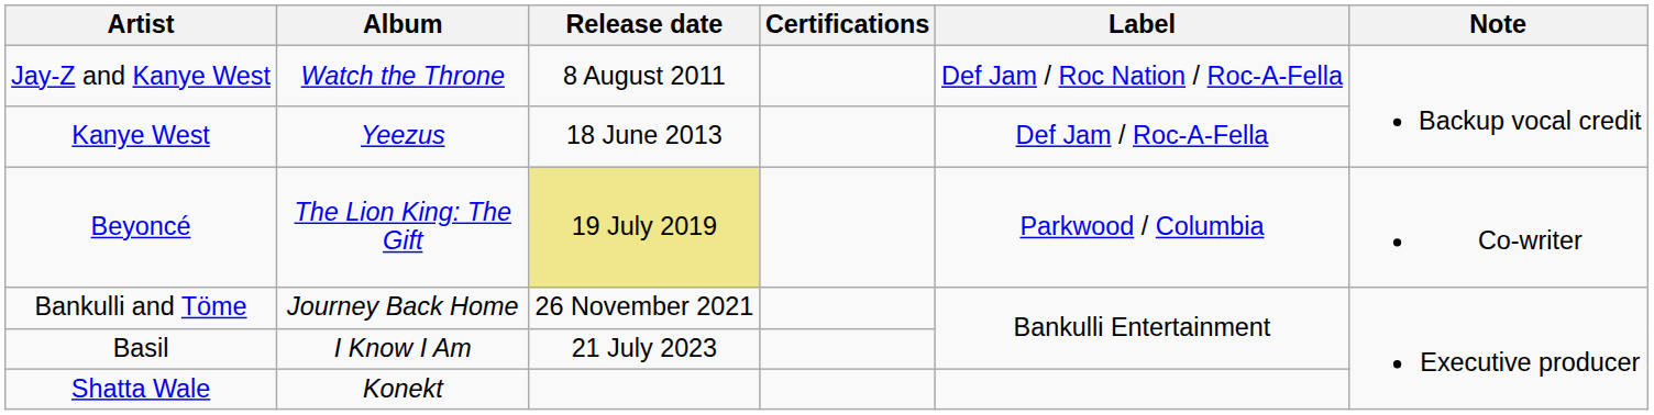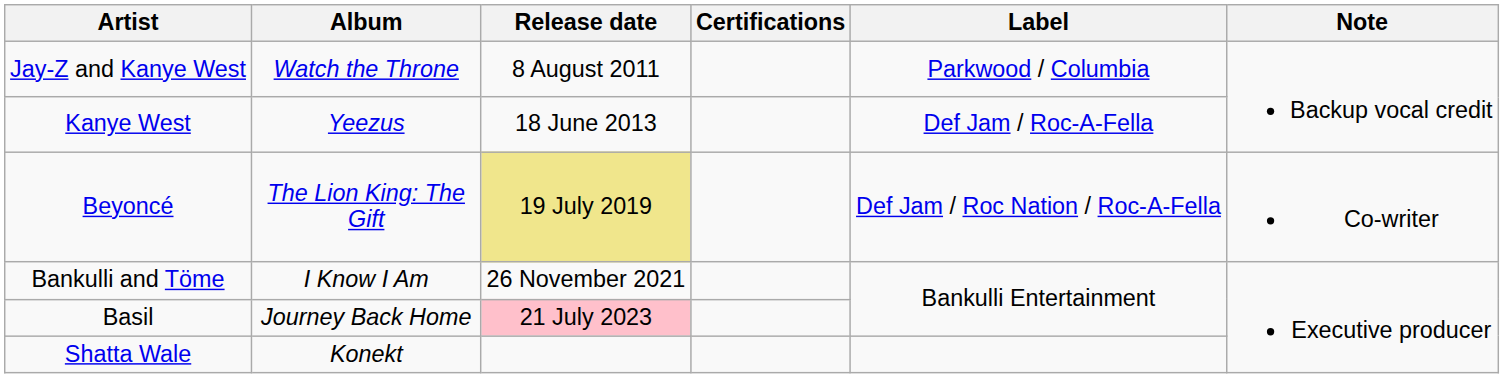 <table class="wikitable plainrowheaders" style="text-align:center;" border="1">
 <tr>
 <th>Artist</th>
 <th width="150">Album</th>
 <th>Release date</th>
 <th>Certifications</th>
 <th>Label</th>
 <th>Note</th>
 </tr>
 <tr>
 <td><a href='#'>Jay-Z</a> and <a href='#'>Kanye West</a></td>
 <td><em><a href='#'>Watch the Throne</a></em></td>
 <td>8 August 2011</td>
 <td></td>
-<td><a href='#'>Def Jam</a> / <a href='#'>Roc Nation</a> / <a href='#'>Roc-A-Fella</a></td>
+<td><a href='#'>Parkwood</a> / <a href='#'>Columbia</a></td>
 <td rowspan="2"><br><ul><li>Backup vocal credit</li></ul></td>
 </tr>
 <tr>
 <td><a href='#'>Kanye West</a></td>
 <td><em><a href='#'>Yeezus</a></em></td>
 <td>18 June 2013</td>
 <td></td>
 <td><a href='#'>Def Jam</a> / <a href='#'>Roc-A-Fella</a></td>
 </tr>
 <tr>
 <td><a href='#'>Beyoncé</a></td>
 <td><em><a href='#'>The Lion King: The Gift</a></em></td>
 <td style="background: khaki;">19 July 2019</td>
 <td></td>
-<td><a href='#'>Parkwood</a> / <a href='#'>Columbia</a></td>
+<td><a href='#'>Def Jam</a> / <a href='#'>Roc Nation</a> / <a href='#'>Roc-A-Fella</a></td>
 <td><br><ul><li>Co-writer</li></ul></td>
 </tr>
 <tr>
 <td>Bankulli and <a href='#'>Töme</a></td>
-<td><em>Journey Back Home</em></td>
+<td><em>I Know I Am</em></td>
 <td>26 November 2021</td>
 <td></td>
 <td rowspan="2">Bankulli Entertainment</td>
 <td rowspan="3"><br><ul><li>Executive producer</li></ul></td>
 </tr>
 <tr>
 <td>Basil</td>
-<td><em>I Know I Am</em></td>
-<td>21 July 2023</td>
+<td><em>Journey Back Home</em></td>
+<td style="background: pink;">21 July 2023</td>
 <td></td>
 </tr>
 <tr>
 <td><a href='#'>Shatta Wale</a></td>
 <td><em>Konekt</em></td>
 <td></td>
 <td></td>
 <td></td>
 </tr>
 </table>
